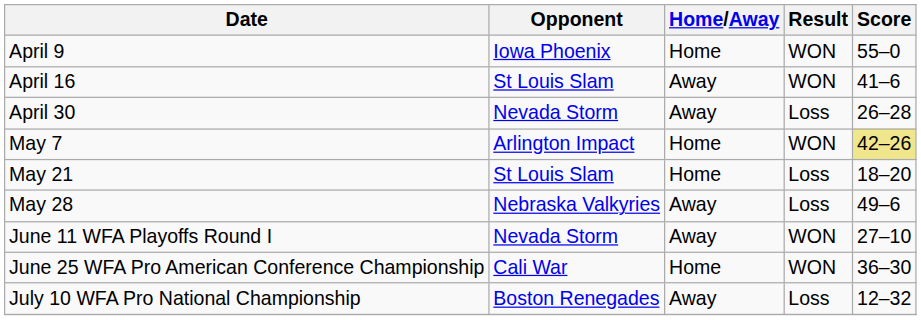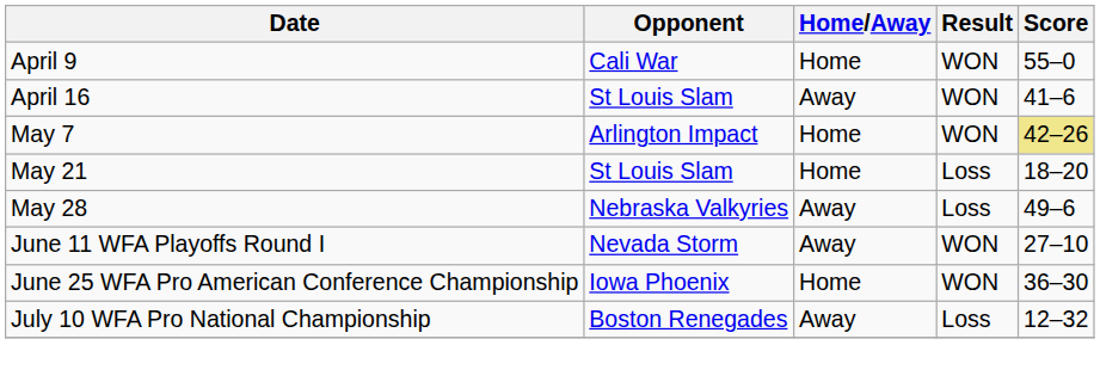 <table class="wikitable">
 <tr>
 <th>Date</th>
 <th>Opponent</th>
 <th><a href='#'>Home</a>/<a href='#'>Away</a></th>
 <th>Result</th>
 <th>Score</th>
 </tr>
 <tr>
 <td>April 9</td>
-<td><a href='#'>Iowa Phoenix</a></td>
+<td><a href='#'>Cali War</a></td>
 <td>Home</td>
 <td>WON</td>
 <td>55–0</td>
 </tr>
 <tr>
 <td>April 16</td>
 <td><a href='#'>St Louis Slam</a></td>
 <td>Away</td>
 <td>WON</td>
 <td>41–6</td>
-</tr>
-<tr>
-<td>April 30</td>
-<td><a href='#'>Nevada Storm</a></td>
-<td>Away</td>
-<td>Loss</td>
-<td>26–28</td>
 </tr>
 <tr>
 <td>May 7</td>
 <td><a href='#'>Arlington Impact</a></td>
 <td>Home</td>
 <td>WON</td>
 <td style="background: khaki;">42–26</td>
 </tr>
 <tr>
 <td>May 21</td>
 <td><a href='#'>St Louis Slam</a></td>
 <td>Home</td>
 <td>Loss</td>
 <td>18–20</td>
 </tr>
 <tr>
 <td>May 28</td>
 <td><a href='#'>Nebraska Valkyries</a></td>
 <td>Away</td>
 <td>Loss</td>
 <td>49–6</td>
 </tr>
 <tr>
 <td>June 11 WFA Playoffs Round I</td>
 <td><a href='#'>Nevada Storm</a></td>
 <td>Away</td>
 <td>WON</td>
 <td>27–10</td>
 </tr>
 <tr>
 <td>June 25 WFA Pro American Conference Championship</td>
-<td><a href='#'>Cali War</a></td>
+<td><a href='#'>Iowa Phoenix</a></td>
 <td>Home</td>
 <td>WON</td>
 <td>36–30</td>
 </tr>
 <tr>
 <td>July 10 WFA Pro National Championship</td>
 <td><a href='#'>Boston Renegades</a></td>
 <td>Away</td>
 <td>Loss</td>
 <td>12–32</td>
 </tr>
 <tr>
 </tr>
 </table>
